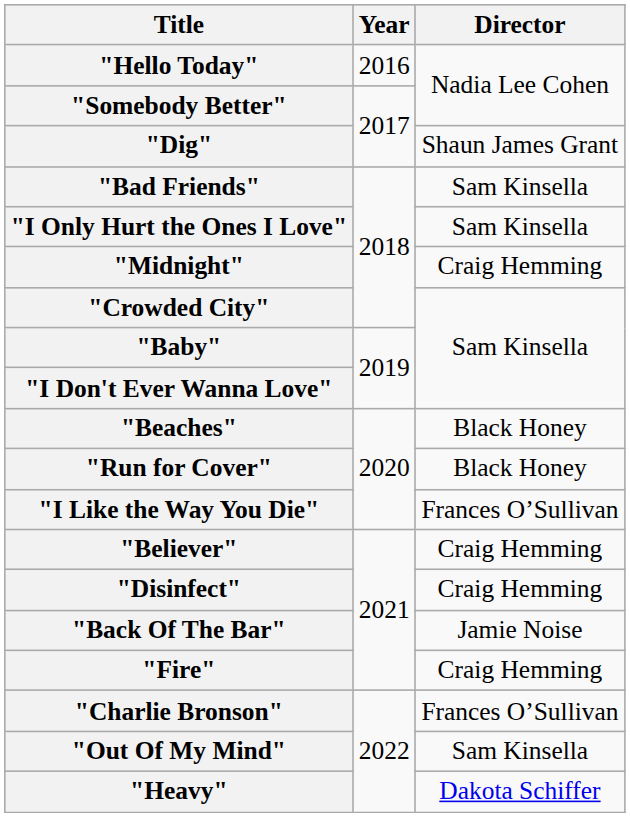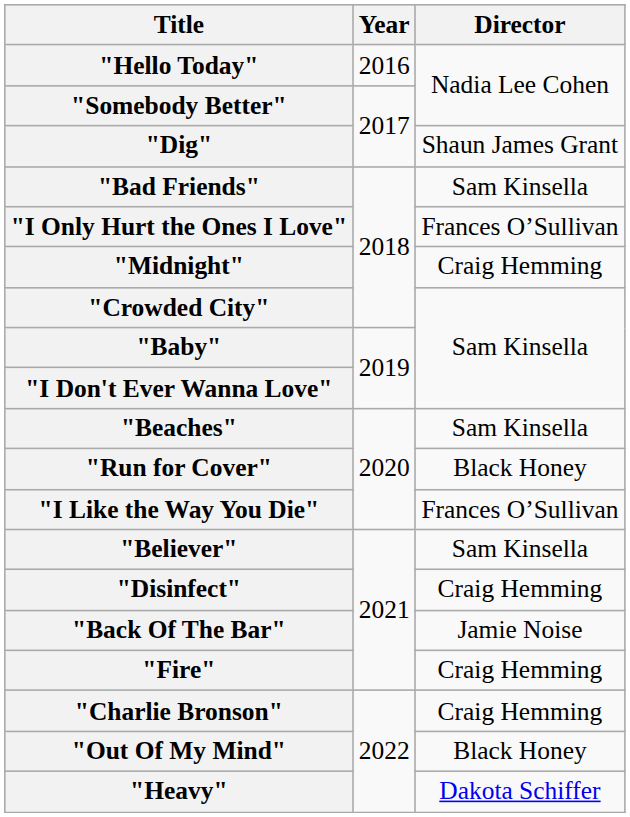 <table class="wikitable plainrowheaders" style="text-align:center;">
 <tr>
 <th scope="col">Title</th>
 <th scope="col">Year</th>
 <th scope="col">Director</th>
 </tr>
 <tr>
 <th scope="row">"Hello Today"</th>
 <td>2016</td>
 <td rowspan="2">Nadia Lee Cohen</td>
 </tr>
 <tr>
 <th scope="row">"Somebody Better"</th>
 <td rowspan="2">2017</td>
 </tr>
 <tr>
 <th scope="row">"Dig"</th>
 <td>Shaun James Grant</td>
 </tr>
 <tr>
 <th scope="row">"Bad Friends"</th>
 <td rowspan="4">2018</td>
 <td>Sam Kinsella</td>
 </tr>
 <tr>
 <th scope="row">"I Only Hurt the Ones I Love"</th>
-<td>Sam Kinsella</td>
+<td>Frances O’Sullivan</td>
 </tr>
 <tr>
 <th scope="row">"Midnight"</th>
 <td>Craig Hemming</td>
 </tr>
 <tr>
 <th scope="row">"Crowded City"</th>
 <td rowspan="3">Sam Kinsella</td>
 </tr>
 <tr>
 <th scope="row">"Baby"</th>
 <td rowspan="2">2019</td>
 </tr>
 <tr>
 <th scope="row">"I Don't Ever Wanna Love"</th>
 </tr>
 <tr>
 <th scope="row">"Beaches"</th>
 <td rowspan="3">2020</td>
-<td>Black Honey</td>
+<td>Sam Kinsella</td>
 </tr>
 <tr>
 <th scope="row">"Run for Cover"</th>
 <td>Black Honey</td>
 </tr>
 <tr>
 <th scope="row">"I Like the Way You Die"</th>
 <td>Frances O’Sullivan</td>
 </tr>
 <tr>
 <th scope="row">"Believer"</th>
 <td rowspan="4">2021</td>
-<td>Craig Hemming</td>
+<td>Sam Kinsella</td>
 </tr>
 <tr>
 <th scope="row">"Disinfect"</th>
 <td>Craig Hemming</td>
 </tr>
 <tr>
 <th scope="row">"Back Of The Bar"</th>
 <td>Jamie Noise</td>
 </tr>
 <tr>
 <th scope="row">"Fire"</th>
 <td>Craig Hemming</td>
 </tr>
 <tr>
 <th scope="row">"Charlie Bronson"</th>
 <td rowspan="4">2022</td>
-<td>Frances O’Sullivan</td>
+<td>Craig Hemming</td>
 </tr>
 <tr>
 <th scope="row">"Out Of My Mind"</th>
-<td>Sam Kinsella</td>
+<td>Black Honey</td>
 </tr>
 <tr>
 <th scope="row">"Heavy"</th>
 <td><a href='#'>Dakota Schiffer</a></td>
 </tr>
 </table>
